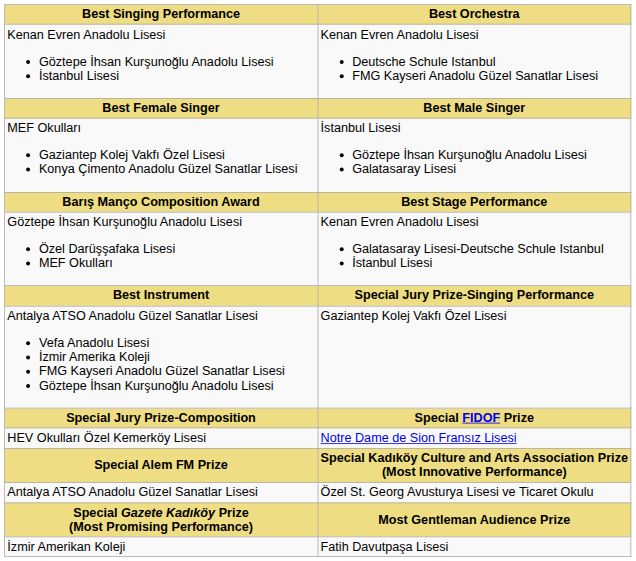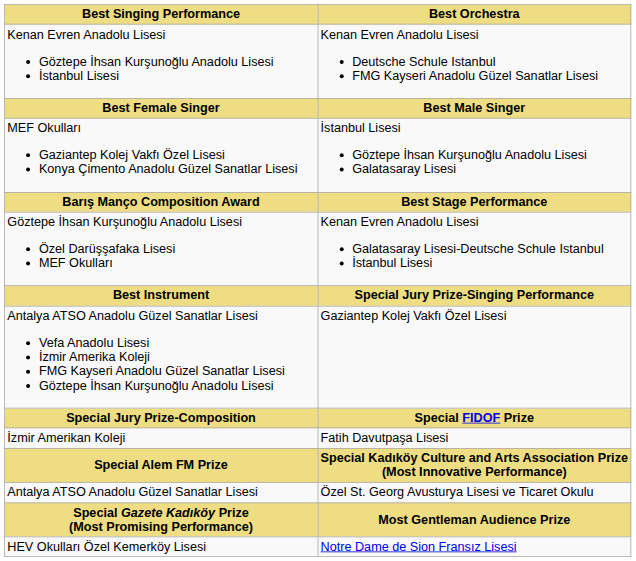 <table class=wikitable>
 <tr>
 <th style="background:#EEDD82; width:50%">Best Singing Performance</th>
 <th style="background:#EEDD82; width:50%">Best Orchestra</th>
 </tr>
 <tr>
 <td valign="top">Kenan Evren Anadolu Lisesi<br><ul><li>Göztepe İhsan Kurşunoğlu Anadolu Lisesi</li><li>İstanbul Lisesi</li></ul></td>
 <td valign="top">Kenan Evren Anadolu Lisesi<br><ul><li>Deutsche Schule Istanbul</li><li>FMG Kayseri Anadolu Güzel Sanatlar Lisesi</li></ul></td>
 </tr>
 <tr>
 <th style="background:#EEDD82; width:50%">Best Female Singer</th>
 <th style="background:#EEDD82; width:50%">Best Male Singer</th>
 </tr>
 <tr>
 <td valign="top">MEF Okulları<br><ul><li>Gaziantep Kolej Vakfı Özel Lisesi</li><li>Konya Çimento Anadolu Güzel Sanatlar Lisesi</li></ul></td>
 <td valign="top">İstanbul Lisesi<br><ul><li>Göztepe İhsan Kurşunoğlu Anadolu Lisesi</li><li>Galatasaray Lisesi</li></ul></td>
 </tr>
 <tr>
 <th style="background:#EEDD82; width:50%">Barış Manço Composition Award</th>
 <th style="background:#EEDD82; width:50%">Best Stage Performance</th>
 </tr>
 <tr>
 <td valign="top">Göztepe İhsan Kurşunoğlu Anadolu Lisesi<br><ul><li>Özel Darüşşafaka Lisesi</li><li>MEF Okulları</li></ul></td>
 <td valign="top">Kenan Evren Anadolu Lisesi<br><ul><li>Galatasaray Lisesi-Deutsche Schule Istanbul</li><li>İstanbul Lisesi</li></ul></td>
 </tr>
 <tr>
 <th style="background:#EEDD82; width:50%">Best Instrument</th>
 <th style="background:#EEDD82; width:50%">Special Jury Prize-Singing Performance</th>
 </tr>
 <tr>
 <td valign="top">Antalya ATSO Anadolu Güzel Sanatlar Lisesi<br><ul><li>Vefa Anadolu Lisesi</li><li>İzmir Amerika Koleji</li><li>FMG Kayseri Anadolu Güzel Sanatlar Lisesi</li><li>Göztepe İhsan Kurşunoğlu Anadolu Lisesi</li></ul></td>
 <td valign="top">Gaziantep Kolej Vakfı Özel Lisesi</td>
 </tr>
 <tr>
 <th style="background:#EEDD82; width:50%">Special Jury Prize-Composition</th>
 <th style="background:#EEDD82; width:50%">Special <a href='#'>FIDOF</a> Prize</th>
 </tr>
 <tr>
-<td valign="top">HEV Okulları Özel Kemerköy Lisesi</td>
-<td valign="top"><a href='#'>Notre Dame de Sion Fransız Lisesi</a></td>
+<td valign="top">İzmir Amerikan Koleji</td>
+<td valign="top">Fatih Davutpaşa Lisesi</td>
 </tr>
 <tr>
 <th style="background:#EEDD82; width:50%">Special Alem FM Prize</th>
 <th style="background:#EEDD82; width:50%">Special Kadıköy Culture and Arts Association Prize<br>(Most Innovative Performance)</th>
 </tr>
 <tr>
 <td valign="top">Antalya ATSO Anadolu Güzel Sanatlar Lisesi</td>
 <td valign="top">Özel St. Georg Avusturya Lisesi ve Ticaret Okulu</td>
 </tr>
 <tr>
 <th style="background:#EEDD82; width:50%">Special <em>Gazete Kadıköy</em> Prize<br>(Most Promising Performance)</th>
 <th style="background:#EEDD82; width:50%">Most Gentleman Audience Prize</th>
 </tr>
 <tr>
-<td valign="top">İzmir Amerikan Koleji</td>
-<td valign="top">Fatih Davutpaşa Lisesi</td>
+<td valign="top">HEV Okulları Özel Kemerköy Lisesi</td>
+<td valign="top"><a href='#'>Notre Dame de Sion Fransız Lisesi</a></td>
 </tr>
 </table>
